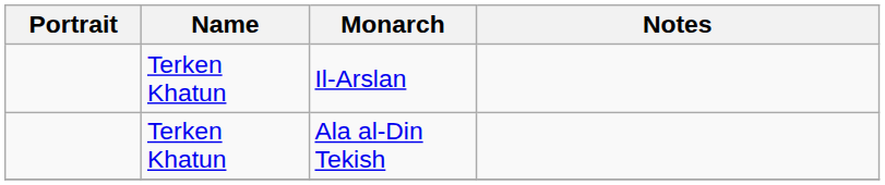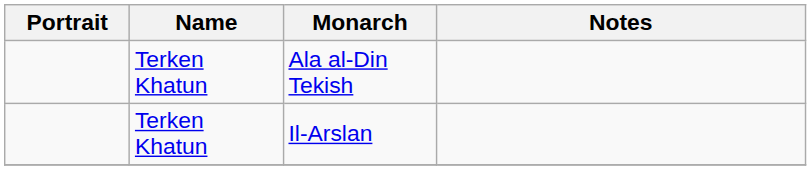 <table class="wikitable">
 <tr>
 <th width="80pt">Portrait</th>
 <th width="100pt">Name</th>
 <th width="100pt">Monarch</th>
 <th width="250pt">Notes</th>
 </tr>
 <tr>
 <td></td>
 <td><a href='#'>Terken Khatun</a></td>
-<td><a href='#'>Il-Arslan</a></td>
+<td><a href='#'>Ala al-Din Tekish</a></td>
 <td></td>
 </tr>
 <tr>
 <td></td>
 <td><a href='#'>Terken Khatun</a></td>
-<td><a href='#'>Ala al-Din Tekish</a></td>
+<td><a href='#'>Il-Arslan</a></td>
 <td></td>
 </tr>
 <tr>
 </tr>
 </table>
